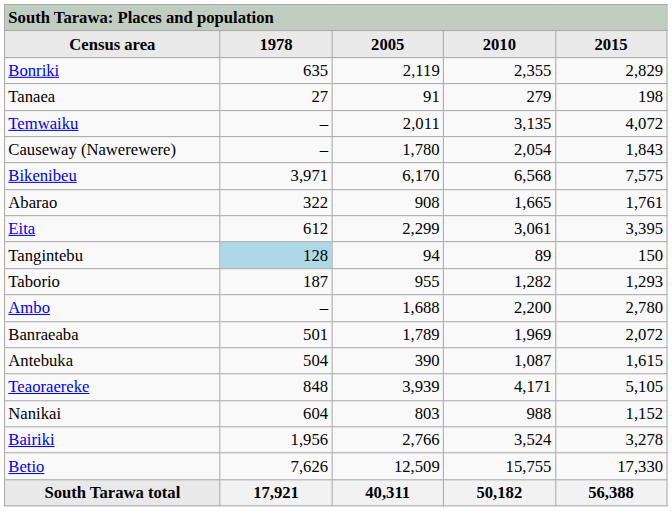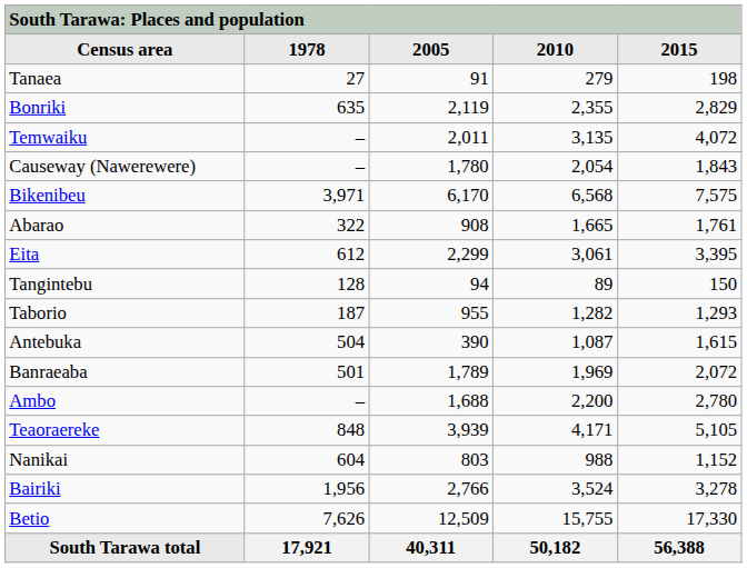 <table class="wikitable">
 <tr>
 <td colspan=5 style="background-color:#C1CDC1"><strong>South Tarawa: Places and population</strong></td>
 </tr>
 <tr>
 <th style="background-color:#E9E9E9" align=left valign=top width=200>Census area</th>
 <th style="background-color:#E9E9E9" align=right valign=top width=100>1978</th>
 <th style="background-color:#E9E9E9" align=right valign=top width=100>2005</th>
 <th style="background-color:#E9E9E9" align=right valign=top width=100>2010</th>
 <th style="background-color:#E9E9E9" align=right valign=top width=100>2015</th>
 </tr>
 <tr>
+<td>Tanaea</td>
+<td align=right>27</td>
+<td align=right>91</td>
+<td align=right>279</td>
+<td align=right>198</td>
+</tr>
+<tr>
 <td><a href='#'>Bonriki</a></td>
 <td align=right>635</td>
 <td align=right>2,119</td>
 <td align=right>2,355</td>
 <td align=right>2,829</td>
-</tr>
-<tr>
-<td>Tanaea</td>
-<td align=right>27</td>
-<td align=right>91</td>
-<td align=right>279</td>
-<td align=right>198</td>
 </tr>
 <tr>
 <td><a href='#'>Temwaiku</a></td>
 <td align=right>–</td>
 <td align=right>2,011</td>
 <td align=right>3,135</td>
 <td align=right>4,072</td>
 </tr>
 <tr>
 <td>Causeway (Nawerewere)</td>
 <td align=right>–</td>
 <td align=right>1,780</td>
 <td align=right>2,054</td>
 <td align=right>1,843</td>
 </tr>
 <tr>
 <td><a href='#'>Bikenibeu</a></td>
 <td align=right>3,971</td>
 <td align=right>6,170</td>
 <td align=right>6,568</td>
 <td align=right>7,575</td>
 </tr>
 <tr>
 <td>Abarao</td>
 <td align=right>322</td>
 <td align=right>908</td>
 <td align=right>1,665</td>
 <td align=right>1,761</td>
 </tr>
 <tr>
 <td><a href='#'>Eita</a></td>
 <td align=right>612</td>
 <td align=right>2,299</td>
 <td align=right>3,061</td>
 <td align=right>3,395</td>
 </tr>
 <tr>
 <td>Tangintebu</td>
-<td align=right style="background: lightblue;">128</td>
+<td align=right>128</td>
 <td align=right>94</td>
 <td align=right>89</td>
 <td align=right>150</td>
 </tr>
 <tr>
 <td>Taborio</td>
 <td align=right>187</td>
 <td align=right>955</td>
 <td align=right>1,282</td>
 <td align=right>1,293</td>
 </tr>
 <tr>
-<td><a href='#'>Ambo</a></td>
-<td align=right>–</td>
-<td align=right>1,688</td>
-<td align=right>2,200</td>
-<td align=right>2,780</td>
+<td>Antebuka</td>
+<td align=right>504</td>
+<td align=right>390</td>
+<td align=right>1,087</td>
+<td align=right>1,615</td>
 </tr>
 <tr>
 <td>Banraeaba</td>
 <td align=right>501</td>
 <td align=right>1,789</td>
 <td align=right>1,969</td>
 <td align=right>2,072</td>
 </tr>
 <tr>
-<td>Antebuka</td>
-<td align=right>504</td>
-<td align=right>390</td>
-<td align=right>1,087</td>
-<td align=right>1,615</td>
+<td><a href='#'>Ambo</a></td>
+<td align=right>–</td>
+<td align=right>1,688</td>
+<td align=right>2,200</td>
+<td align=right>2,780</td>
 </tr>
 <tr>
 <td><a href='#'>Teaoraereke</a></td>
 <td align=right>848</td>
 <td align=right>3,939</td>
 <td align=right>4,171</td>
 <td align=right>5,105</td>
 </tr>
 <tr>
 <td>Nanikai</td>
 <td align=right>604</td>
 <td align=right>803</td>
 <td align=right>988</td>
 <td align=right>1,152</td>
 </tr>
 <tr>
 <td><a href='#'>Bairiki</a></td>
 <td align=right>1,956</td>
 <td align=right>2,766</td>
 <td align=right>3,524</td>
 <td align=right>3,278</td>
 </tr>
 <tr>
 <td><a href='#'>Betio</a></td>
 <td align=right>7,626</td>
 <td align=right>12,509</td>
 <td align=right>15,755</td>
 <td align=right>17,330</td>
 </tr>
 <tr>
 <th style="background-color:#E9E9E9" align=left>South Tarawa total</th>
 <th align=right>17,921</th>
 <th align=right>40,311</th>
 <th align=right>50,182</th>
 <th align=right>56,388</th>
 </tr>
 </table>
